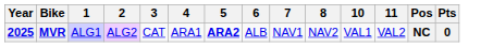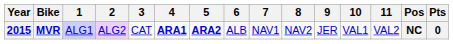 <table class="wikitable" style="text-align:center">
 <tr>
 <th>Year</th>
 <th>Bike</th>
 <th>1</th>
 <th>2</th>
 <th>3</th>
 <th>4</th>
 <th>5</th>
 <th>6</th>
 <th>7</th>
 <th>8</th>
+<th>9</th>
 <th>10</th>
 <th>11</th>
 <th>Pos</th>
 <th>Pts</th>
 </tr>
 <tr>
-<th><a href='#'>2025</a></th>
+<th><a href='#'>2015</a></th>
 <th><a href='#'>MVR</a></th>
 <td style="background:#CFCFFF;"><a href='#'>ALG1</a><br></td>
 <td style="background:#EFCFFF;"><a href='#'>ALG2</a><br></td>
 <td style="background:#;"><a href='#'>CAT</a><br></td>
-<td style="background:#;"><a href='#'>ARA1</a><br></td>
+<td style="background:#;"><strong><a href='#'>ARA1</a><br></strong></td>
 <td style="background:#;"><strong><a href='#'>ARA2</a><br></strong></td>
 <td style="background:#;"><a href='#'>ALB</a><br></td>
 <td style="background:#;"><a href='#'>NAV1</a><br></td>
 <td style="background:#;"><a href='#'>NAV2</a><br></td>
+<td style="background:#;"><a href='#'>JER</a><br></td>
 <td style="background:#;"><a href='#'>VAL1</a><br></td>
 <td style="background:#;"><a href='#'>VAL2</a><br></td>
 <th>NC</th>
 <th>0</th>
 </tr>
 </table>
